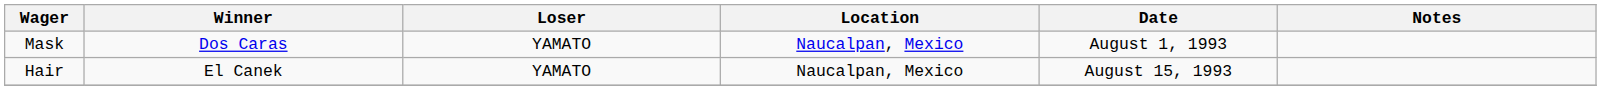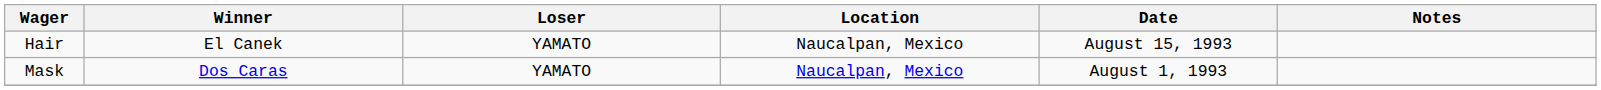 <table class="wikitable" width=100%>
 <tr>
 <th width=5%>Wager</th>
 <th width=20%>Winner</th>
 <th width=20%>Loser</th>
 <th width=20%>Location</th>
 <th width=15%>Date</th>
 <th width=20%>Notes</th>
 </tr>
 <tr style="text-align:center;">
+<td>Hair</td>
+<td>El Canek</td>
+<td>YAMATO</td>
+<td>Naucalpan, Mexico</td>
+<td>August 15, 1993</td>
+<td></td>
+</tr>
+<tr style="text-align:center;">
 <td>Mask</td>
 <td><a href='#'>Dos Caras</a></td>
 <td>YAMATO</td>
 <td><a href='#'>Naucalpan</a>, <a href='#'>Mexico</a></td>
 <td>August 1, 1993</td>
 <td></td>
 </tr>
 <tr style="text-align:center;">
-<td>Hair</td>
-<td>El Canek</td>
-<td>YAMATO</td>
-<td>Naucalpan, Mexico</td>
-<td>August 15, 1993</td>
-<td></td>
-</tr>
-<tr style="text-align:center;">
 </tr>
 </table>
